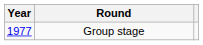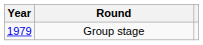 <table class="wikitable" style="text-align: center; font-size:90%">
 <tr>
 <th>Year</th>
 <th style="width:200px">Round</th>
 <th></th>
 </tr>
 <tr>
-<td><a href='#'>1977</a></td>
+<td><a href='#'>1979</a></td>
 <td>Group stage</td>
 <td></td>
 </tr>
 </table>
